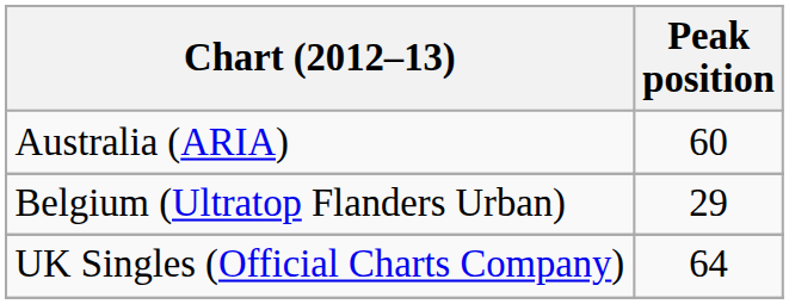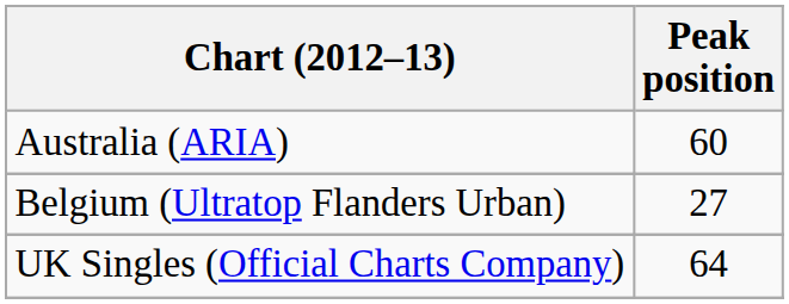 <table class="wikitable sortable plainrowheaders">
 <tr>
 <th scope="col">Chart (2012–13)</th>
 <th scope="col">Peak<br>position</th>
 </tr>
 <tr>
 <td>Australia (<a href='#'>ARIA</a>)</td>
 <td style="text-align:center;">60</td>
 </tr>
 <tr>
 </tr>
 <tr>
 <td>Belgium (<a href='#'>Ultratop</a> Flanders Urban)</td>
-<td align=center>29</td>
+<td align=center>27</td>
 </tr>
 <tr>
 </tr>
 <tr>
 </tr>
 <tr>
 <td>UK Singles (<a href='#'>Official Charts Company</a>)</td>
 <td style="text-align:center;">64</td>
 </tr>
 <tr>
 </tr>
 <tr>
 </tr>
 <tr>
 </tr>
 <tr>
 </tr>
 <tr>
 </tr>
 </table>
